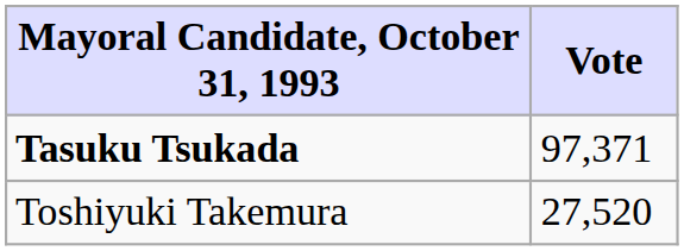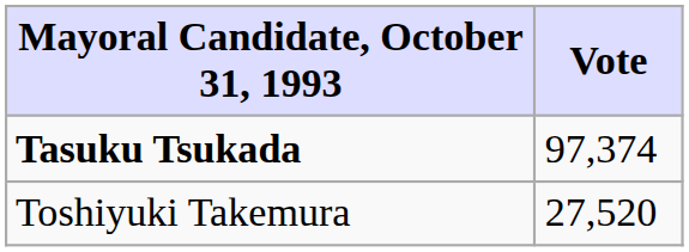 <table class="wikitable">
 <tr>
 <th style="background:#ddf; width:200px;">Mayoral Candidate, October 31, 1993</th>
 <th style="background:#ddf; width:50px;">Vote</th>
 </tr>
 <tr>
 <td><strong>Tasuku Tsukada</strong></td>
-<td>97,371</td>
+<td>97,374</td>
 </tr>
 <tr>
 <td>Toshiyuki Takemura</td>
 <td>27,520</td>
 </tr>
 </table>
